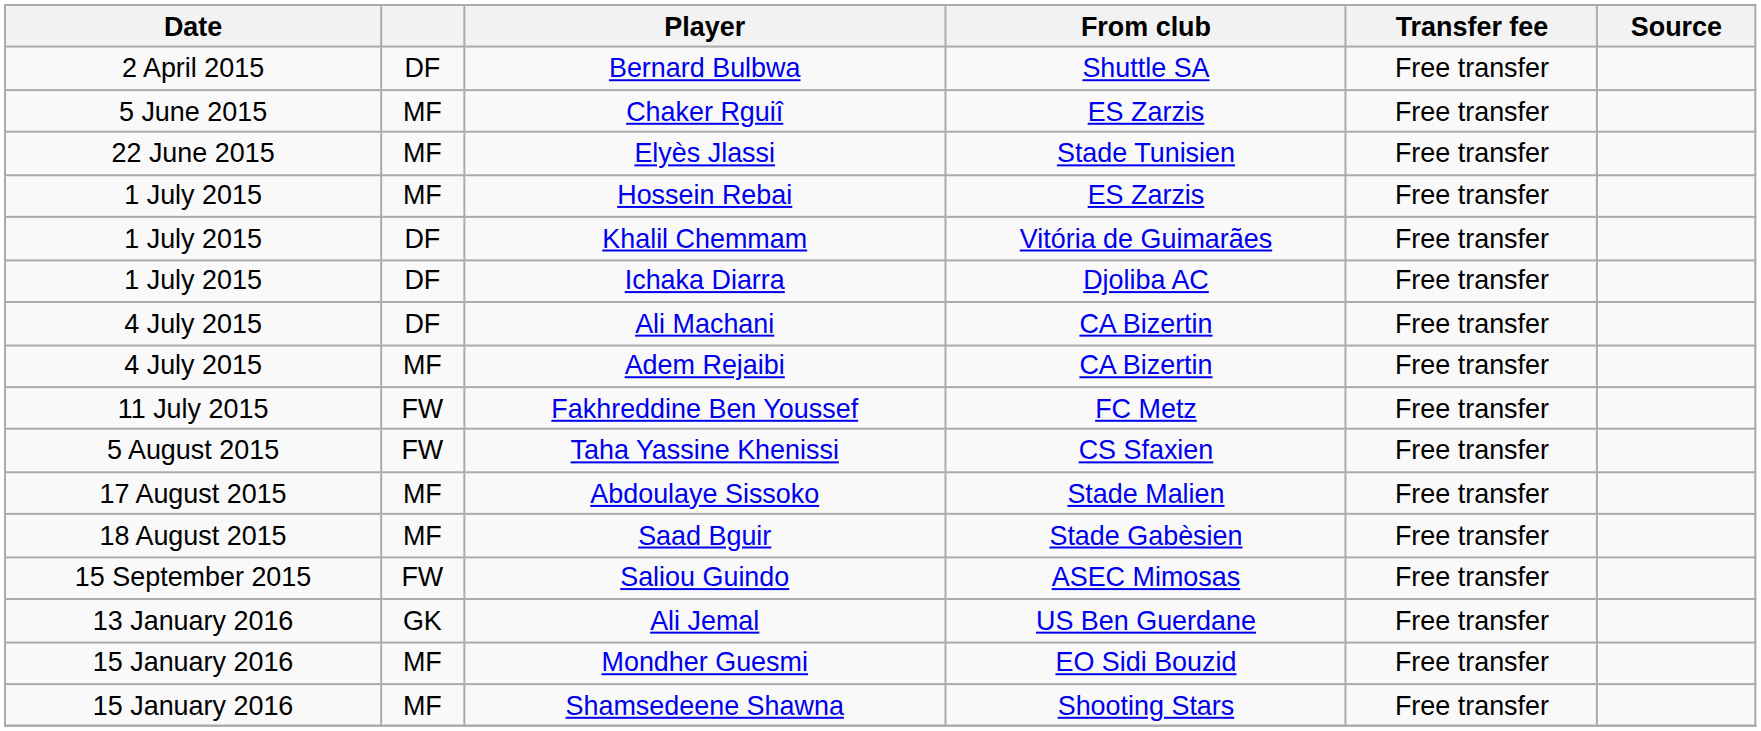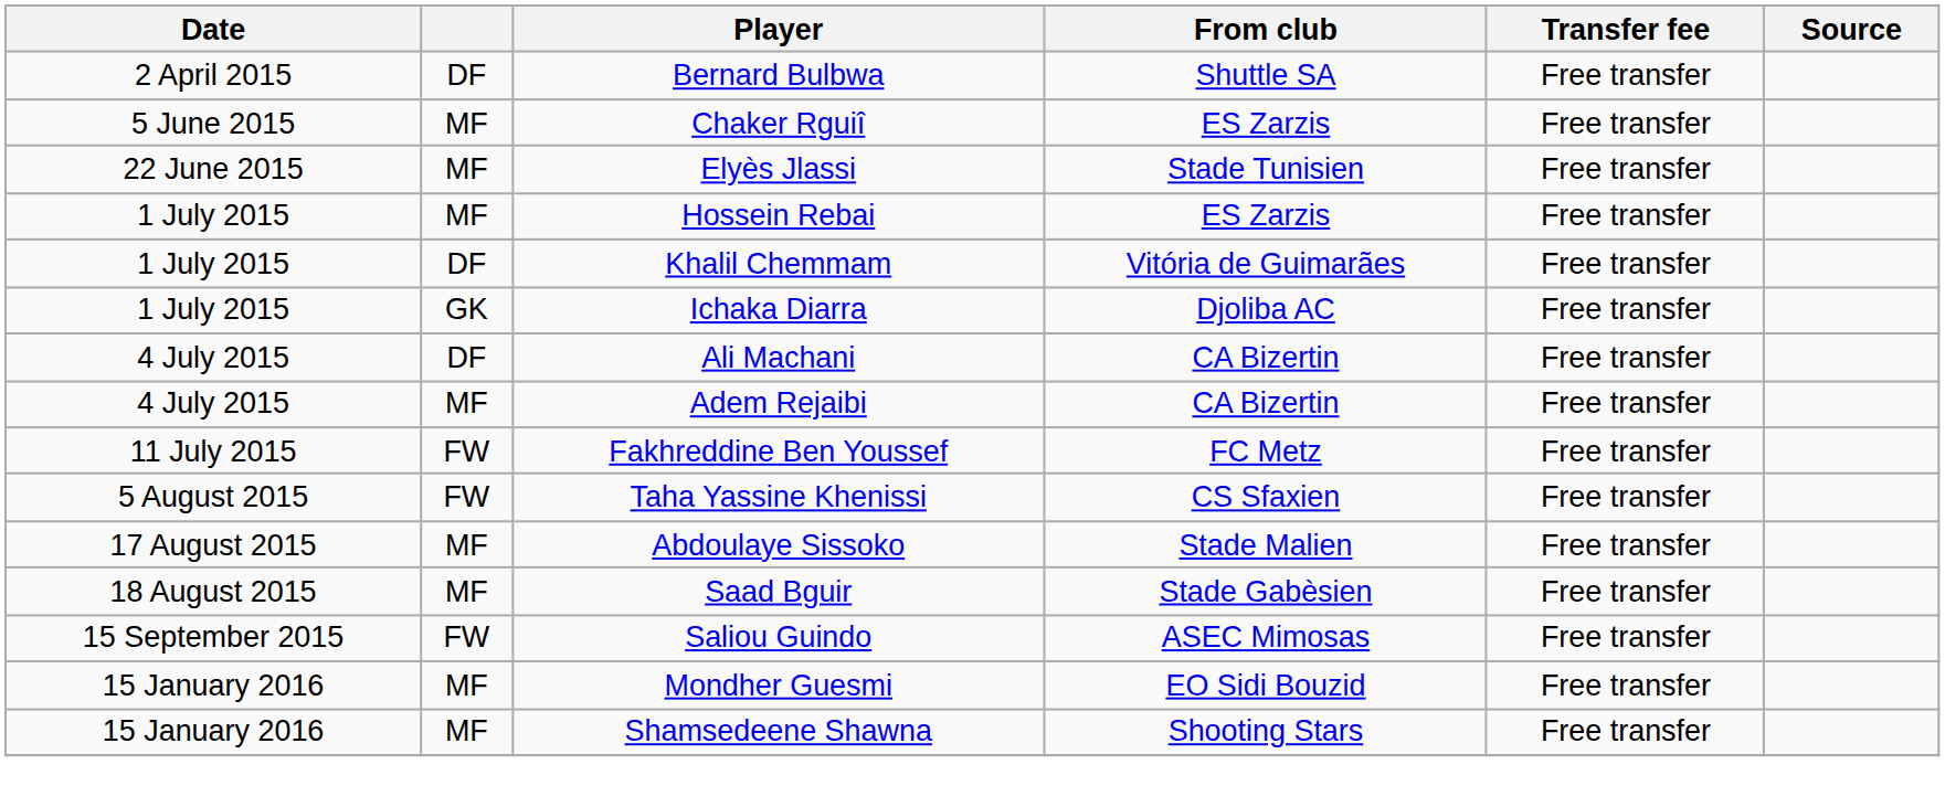 <table class="wikitable sortable" style="width:70%; text-align:center; font-size:85%; text-align:centre;">
 <tr>
 <th>Date</th>
 <th></th>
 <th>Player</th>
 <th>From club</th>
 <th>Transfer fee</th>
 <th>Source</th>
 </tr>
 <tr>
 <td>2 April 2015</td>
 <td>DF</td>
 <td> <a href='#'>Bernard Bulbwa</a></td>
 <td> <a href='#'>Shuttle SA</a></td>
 <td>Free transfer</td>
 <td></td>
 </tr>
 <tr>
 <td>5 June 2015</td>
 <td>MF</td>
 <td> <a href='#'>Chaker Rguiî</a></td>
 <td><a href='#'>ES Zarzis</a></td>
 <td>Free transfer</td>
 <td></td>
 </tr>
 <tr>
 <td>22 June 2015</td>
 <td>MF</td>
 <td> <a href='#'>Elyès Jlassi</a></td>
 <td><a href='#'>Stade Tunisien</a></td>
 <td>Free transfer</td>
 <td></td>
 </tr>
 <tr>
 <td>1 July 2015</td>
 <td>MF</td>
 <td> <a href='#'>Hossein Rebai</a></td>
 <td><a href='#'>ES Zarzis</a></td>
 <td>Free transfer</td>
 <td></td>
 </tr>
 <tr>
 <td>1 July 2015</td>
 <td>DF</td>
 <td> <a href='#'>Khalil Chemmam</a></td>
 <td> <a href='#'>Vitória de Guimarães</a></td>
 <td>Free transfer</td>
 <td></td>
 </tr>
 <tr>
 <td>1 July 2015</td>
-<td>DF</td>
+<td>GK</td>
 <td> <a href='#'>Ichaka Diarra</a></td>
 <td> <a href='#'>Djoliba AC</a></td>
 <td>Free transfer</td>
 <td></td>
 </tr>
 <tr>
 <td>4 July 2015</td>
 <td>DF</td>
 <td> <a href='#'>Ali Machani</a></td>
 <td><a href='#'>CA Bizertin</a></td>
 <td>Free transfer</td>
 <td></td>
 </tr>
 <tr>
 <td>4 July 2015</td>
 <td>MF</td>
 <td> <a href='#'>Adem Rejaibi</a></td>
 <td><a href='#'>CA Bizertin</a></td>
 <td>Free transfer</td>
 <td></td>
 </tr>
 <tr>
 <td>11 July 2015</td>
 <td>FW</td>
 <td> <a href='#'>Fakhreddine Ben Youssef</a></td>
 <td> <a href='#'>FC Metz</a></td>
 <td>Free transfer</td>
 <td></td>
 </tr>
 <tr>
 <td>5 August 2015</td>
 <td>FW</td>
 <td> <a href='#'>Taha Yassine Khenissi</a></td>
 <td><a href='#'>CS Sfaxien</a></td>
 <td>Free transfer</td>
 <td></td>
 </tr>
 <tr>
 <td>17 August 2015</td>
 <td>MF</td>
 <td> <a href='#'>Abdoulaye Sissoko</a></td>
 <td> <a href='#'>Stade Malien</a></td>
 <td>Free transfer</td>
 <td></td>
 </tr>
 <tr>
 <td>18 August 2015</td>
 <td>MF</td>
 <td> <a href='#'>Saad Bguir</a></td>
 <td><a href='#'>Stade Gabèsien</a></td>
 <td>Free transfer</td>
 <td></td>
 </tr>
 <tr>
 <td>15 September 2015</td>
 <td>FW</td>
 <td> <a href='#'>Saliou Guindo</a></td>
 <td> <a href='#'>ASEC Mimosas</a></td>
 <td>Free transfer</td>
 <td></td>
 </tr>
 <tr>
-<td>13 January 2016</td>
-<td>GK</td>
-<td> <a href='#'>Ali Jemal</a></td>
-<td><a href='#'>US Ben Guerdane</a></td>
-<td>Free transfer</td>
-<td></td>
-</tr>
-<tr>
 <td>15 January 2016</td>
 <td>MF</td>
 <td> <a href='#'>Mondher Guesmi</a></td>
 <td><a href='#'>EO Sidi Bouzid</a></td>
 <td>Free transfer</td>
 <td></td>
 </tr>
 <tr>
 <td>15 January 2016</td>
 <td>MF</td>
 <td> <a href='#'>Shamsedeene Shawna</a></td>
 <td> <a href='#'>Shooting Stars</a></td>
 <td>Free transfer</td>
 <td></td>
 </tr>
 <tr>
 </tr>
 </table>
